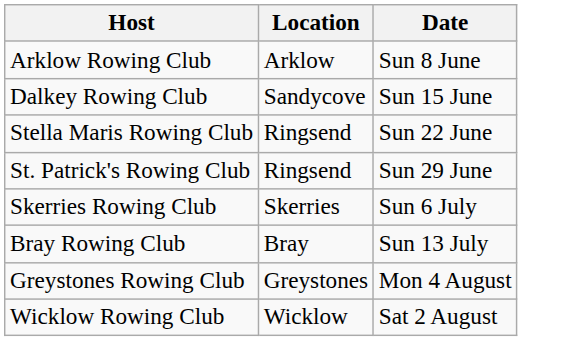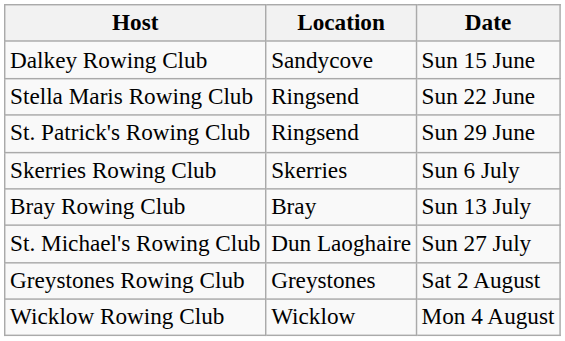 <table class="wikitable" border="1">
 <tr>
 <th>Host</th>
 <th>Location</th>
 <th>Date</th>
-</tr>
-<tr>
-<td>Arklow Rowing Club</td>
-<td>Arklow</td>
-<td>Sun 8 June</td>
 </tr>
 <tr>
 <td>Dalkey Rowing Club</td>
 <td>Sandycove</td>
 <td>Sun 15 June</td>
 </tr>
 <tr>
 <td>Stella Maris Rowing Club</td>
 <td>Ringsend</td>
 <td>Sun 22 June</td>
 </tr>
 <tr>
 <td>St. Patrick's Rowing Club</td>
 <td>Ringsend</td>
 <td>Sun 29 June</td>
 </tr>
 <tr>
 <td>Skerries Rowing Club</td>
 <td>Skerries</td>
 <td>Sun 6 July</td>
 </tr>
 <tr>
 <td>Bray Rowing Club</td>
 <td>Bray</td>
 <td>Sun 13 July</td>
 </tr>
 <tr>
+<td>St. Michael's Rowing Club</td>
+<td>Dun Laoghaire</td>
+<td>Sun 27 July</td>
+</tr>
+<tr>
 <td>Greystones Rowing Club</td>
 <td>Greystones</td>
-<td>Mon 4 August</td>
+<td>Sat 2 August</td>
 </tr>
 <tr>
 <td>Wicklow Rowing Club</td>
 <td>Wicklow</td>
-<td>Sat 2 August</td>
+<td>Mon 4 August</td>
 </tr>
 </table>
